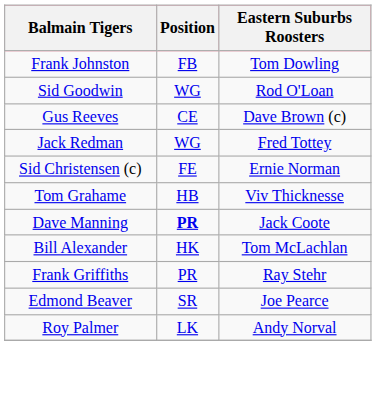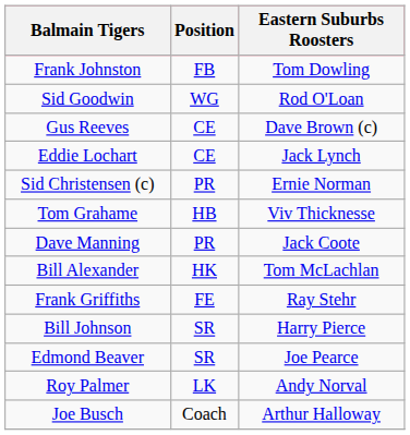 <table align="right" class="wikitable" style="font-size:90%; margin-left:1em">
 <tr bgcolor="#FF0033">
 <th width="130">Balmain Tigers</th>
 <th width="40">Position</th>
 <th width="130">Eastern Suburbs Roosters</th>
 </tr>
 <tr align=center>
 <td><a href='#'>Frank Johnston</a></td>
 <td><a href='#'>FB</a></td>
 <td><a href='#'>Tom Dowling</a></td>
 </tr>
 <tr align=center>
 <td><a href='#'>Sid Goodwin</a></td>
 <td><a href='#'>WG</a></td>
 <td><a href='#'>Rod O'Loan</a></td>
 </tr>
 <tr align=center>
 <td><a href='#'>Gus Reeves</a></td>
 <td><a href='#'>CE</a></td>
 <td><a href='#'>Dave Brown</a> (c)</td>
 </tr>
 <tr align=center>
-<td><a href='#'>Jack Redman</a></td>
-<td><a href='#'>WG</a></td>
-<td><a href='#'>Fred Tottey</a></td>
+<td><a href='#'>Eddie Lochart</a></td>
+<td><a href='#'>CE</a></td>
+<td><a href='#'>Jack Lynch</a></td>
 </tr>
 <tr align=center>
 <td><a href='#'>Sid Christensen</a> (c)</td>
-<td><a href='#'>FE</a></td>
+<td><a href='#'>PR</a></td>
 <td><a href='#'>Ernie Norman</a></td>
 </tr>
 <tr align=center>
 <td><a href='#'>Tom Grahame</a></td>
 <td><a href='#'>HB</a></td>
 <td><a href='#'>Viv Thicknesse</a></td>
 </tr>
 <tr align=center>
 <td><a href='#'>Dave Manning</a></td>
-<td><strong><a href='#'>PR</a></strong></td>
+<td><a href='#'>PR</a></td>
 <td><a href='#'>Jack Coote</a></td>
 </tr>
 <tr align=center>
 <td><a href='#'>Bill Alexander</a></td>
 <td><a href='#'>HK</a></td>
 <td><a href='#'>Tom McLachlan</a></td>
 </tr>
 <tr align=center>
 <td><a href='#'>Frank Griffiths</a></td>
-<td><a href='#'>PR</a></td>
+<td><a href='#'>FE</a></td>
 <td><a href='#'>Ray Stehr</a></td>
+</tr>
+<tr align=center>
+<td><a href='#'>Bill Johnson</a></td>
+<td><a href='#'>SR</a></td>
+<td><a href='#'>Harry Pierce</a></td>
 </tr>
 <tr align=center>
 <td><a href='#'>Edmond Beaver</a></td>
 <td><a href='#'>SR</a></td>
 <td><a href='#'>Joe Pearce</a></td>
 </tr>
 <tr align=center>
 <td><a href='#'>Roy Palmer</a></td>
 <td><a href='#'>LK</a></td>
 <td><a href='#'>Andy Norval</a></td>
 </tr>
+<tr align=center>
+<td><a href='#'>Joe Busch</a></td>
+<td>Coach</td>
+<td><a href='#'>Arthur Halloway</a></td>
+</tr>
 <tr>
 </tr>
 </table>
